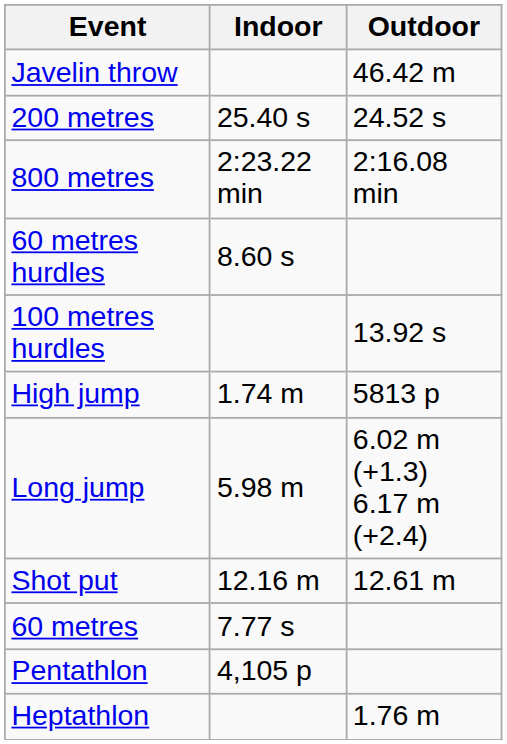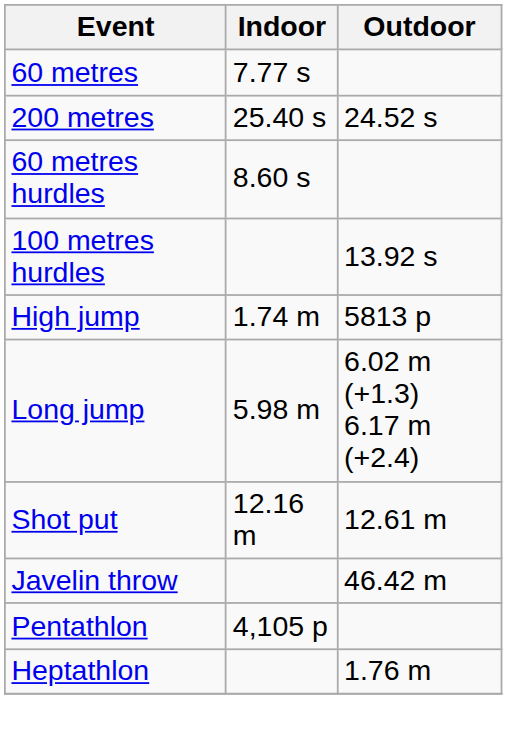 <table class="wikitable" style="width:280px;">
 <tr>
 <th>Event</th>
 <th>Indoor</th>
 <th>Outdoor</th>
 </tr>
 <tr>
-<td><a href='#'>Javelin throw</a></td>
+<td><a href='#'>60 metres</a></td>
+<td>7.77 s</td>
 <td></td>
-<td>46.42 m</td>
 </tr>
 <tr>
 <td><a href='#'>200 metres</a></td>
 <td>25.40 s</td>
 <td>24.52 s</td>
-</tr>
-<tr>
-<td><a href='#'>800 metres</a></td>
-<td>2:23.22 min</td>
-<td>2:16.08 min</td>
 </tr>
 <tr>
 <td><a href='#'>60 metres hurdles</a></td>
 <td>8.60 s</td>
 <td></td>
 </tr>
 <tr>
 <td><a href='#'>100 metres hurdles</a></td>
 <td></td>
 <td>13.92 s</td>
 </tr>
 <tr>
 <td><a href='#'>High jump</a></td>
 <td>1.74 m</td>
 <td>5813 p</td>
 </tr>
 <tr>
 <td><a href='#'>Long jump</a></td>
 <td>5.98 m</td>
 <td>6.02 m (+1.3) <br> 6.17 m (+2.4)</td>
 </tr>
 <tr>
 <td><a href='#'>Shot put</a></td>
 <td>12.16 m</td>
 <td>12.61 m</td>
 </tr>
 <tr>
-<td><a href='#'>60 metres</a></td>
-<td>7.77 s</td>
+<td><a href='#'>Javelin throw</a></td>
 <td></td>
+<td>46.42 m</td>
 </tr>
 <tr>
 <td><a href='#'>Pentathlon</a></td>
 <td>4,105 p</td>
 <td></td>
 </tr>
 <tr>
 <td><a href='#'>Heptathlon</a></td>
 <td></td>
 <td>1.76 m</td>
 </tr>
 <tr>
 </tr>
 </table>
